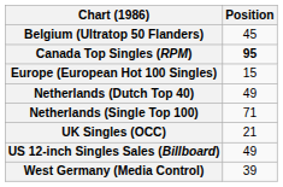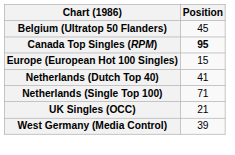 <table class="wikitable sortable plainrowheaders" style="text-align:center">
 <tr>
 <th scope="col">Chart (1986)</th>
 <th scope="col">Position</th>
 </tr>
 <tr>
 <th scope="row">Belgium (Ultratop 50 Flanders)</th>
 <td>45</td>
 </tr>
 <tr>
 <th scope="row">Canada Top Singles (<em>RPM</em>)</th>
 <td><strong>95</strong></td>
 </tr>
 <tr>
 <th scope="row">Europe (European Hot 100 Singles)</th>
 <td>15</td>
 </tr>
 <tr>
 <th scope="row">Netherlands (Dutch Top 40)</th>
-<td>49</td>
+<td>41</td>
 </tr>
 <tr>
 <th scope="row">Netherlands (Single Top 100)</th>
 <td>71</td>
 </tr>
 <tr>
 <th scope="row">UK Singles (OCC)</th>
 <td>21</td>
 </tr>
 <tr>
-<th scope="row">US 12-inch Singles Sales (<em>Billboard</em>)</th>
-<td>49</td>
-</tr>
-<tr>
 <th scope="row">West Germany (Media Control)</th>
 <td>39</td>
 </tr>
 </table>
